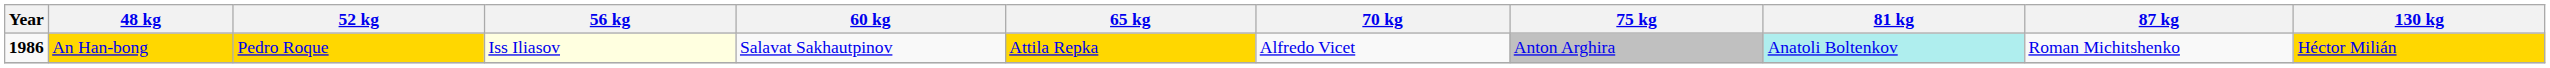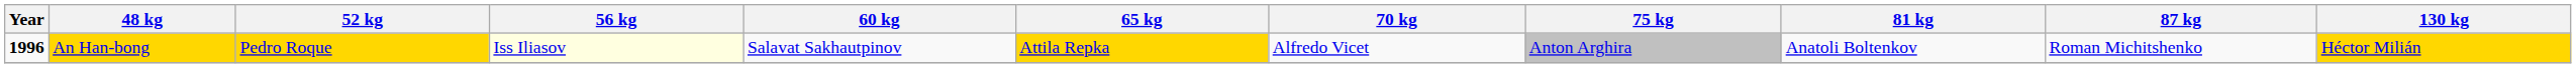 <table class="wikitable sortable"  style="font-size: 85%">
 <tr>
 <th>Year</th>
 <th width=200><a href='#'>48 kg</a></th>
 <th width=275><a href='#'>52 kg</a></th>
 <th width=275><a href='#'>56 kg</a></th>
 <th width=275><a href='#'>60 kg</a></th>
 <th width=275><a href='#'>65 kg</a></th>
 <th width=275><a href='#'>70 kg</a></th>
 <th width=275><a href='#'>75 kg</a></th>
 <th width=275><a href='#'>81 kg</a></th>
 <th width=275><a href='#'>87 kg</a></th>
 <th width=275><a href='#'>130 kg</a></th>
 </tr>
 <tr>
-<td><strong>1986</strong></td>
+<td><strong>1996</strong></td>
 <td bgcolor="gold"> <a href='#'>An Han-bong</a></td>
 <td bgcolor="gold"> <a href='#'>Pedro Roque</a></td>
 <td style="background: lightyellow;"> <a href='#'>Iss Iliasov</a></td>
 <td> <a href='#'>Salavat Sakhautpinov</a></td>
 <td bgcolor="gold"> <a href='#'>Attila Repka</a></td>
 <td> <a href='#'>Alfredo Vicet</a></td>
 <td bgcolor="Silver"> <a href='#'>Anton Arghira</a></td>
-<td style="background: paleturquoise;"> <a href='#'>Anatoli Boltenkov</a></td>
+<td> <a href='#'>Anatoli Boltenkov</a></td>
 <td> <a href='#'>Roman Michitshenko</a></td>
 <td bgcolor="gold"> <a href='#'>Héctor Milián</a></td>
 </tr>
 <tr>
 </tr>
 </table>
